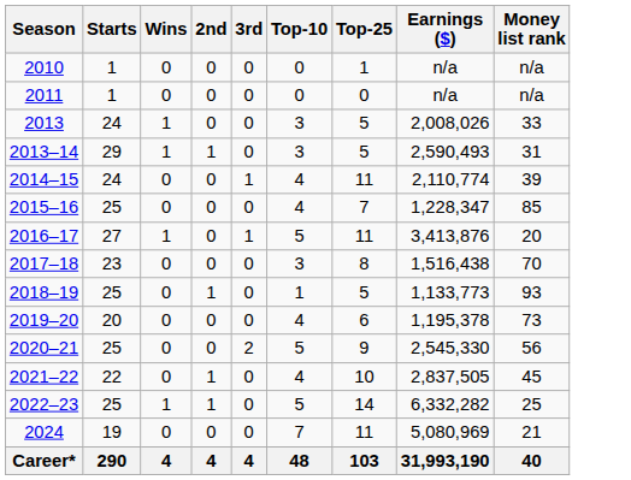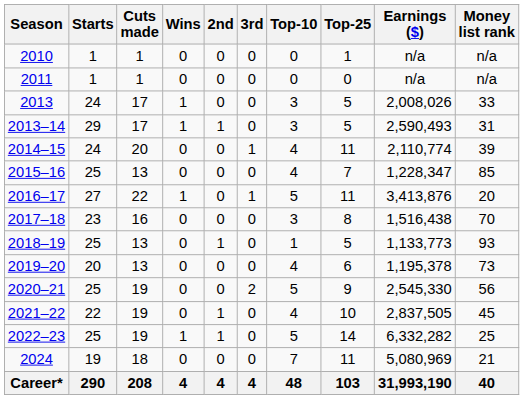 <table class="wikitable" style="text-align:center">
 <tr>
 <th>Season</th>
 <th>Starts</th>
+<th>Cuts<br>made</th>
 <th>Wins</th>
 <th>2nd</th>
 <th>3rd</th>
 <th>Top-10</th>
 <th>Top-25</th>
 <th>Earnings<br>(<a href='#'>$</a>)</th>
 <th>Money<br>list rank</th>
 </tr>
 <tr>
 <td><a href='#'>2010</a></td>
+<td>1</td>
 <td>1</td>
 <td>0</td>
 <td>0</td>
 <td>0</td>
 <td>0</td>
 <td>1</td>
 <td style="text-align:center;">n/a</td>
 <td>n/a</td>
 </tr>
 <tr>
 <td><a href='#'>2011</a></td>
 <td>1</td>
+<td>1</td>
 <td>0</td>
 <td>0</td>
 <td>0</td>
 <td>0</td>
 <td>0</td>
 <td style="text-align:center;">n/a</td>
 <td>n/a</td>
 </tr>
 <tr>
 <td><a href='#'>2013</a></td>
 <td>24</td>
+<td>17</td>
 <td>1</td>
 <td>0</td>
 <td>0</td>
 <td>3</td>
 <td>5</td>
 <td style="text-align:right;">2,008,026</td>
 <td>33</td>
 </tr>
 <tr>
 <td><a href='#'>2013–14</a></td>
 <td>29</td>
+<td>17</td>
 <td>1</td>
 <td>1</td>
 <td>0</td>
 <td>3</td>
 <td>5</td>
 <td style="text-align:right;">2,590,493</td>
 <td>31</td>
 </tr>
 <tr>
 <td><a href='#'>2014–15</a></td>
 <td>24</td>
+<td>20</td>
 <td>0</td>
 <td>0</td>
 <td>1</td>
 <td>4</td>
 <td>11</td>
 <td style="text-align:right;">2,110,774</td>
 <td>39</td>
 </tr>
 <tr>
 <td><a href='#'>2015–16</a></td>
 <td>25</td>
+<td>13</td>
 <td>0</td>
 <td>0</td>
 <td>0</td>
 <td>4</td>
 <td>7</td>
 <td style="text-align:right;">1,228,347</td>
 <td>85</td>
 </tr>
 <tr>
 <td><a href='#'>2016–17</a></td>
 <td>27</td>
+<td>22</td>
 <td>1</td>
 <td>0</td>
 <td>1</td>
 <td>5</td>
 <td>11</td>
 <td style="text-align:right;">3,413,876</td>
 <td>20</td>
 </tr>
 <tr>
 <td><a href='#'>2017–18</a></td>
 <td>23</td>
+<td>16</td>
 <td>0</td>
 <td>0</td>
 <td>0</td>
 <td>3</td>
 <td>8</td>
 <td style="text-align:right;">1,516,438</td>
 <td>70</td>
 </tr>
 <tr>
 <td><a href='#'>2018–19</a></td>
 <td>25</td>
+<td>13</td>
 <td>0</td>
 <td>1</td>
 <td>0</td>
 <td>1</td>
 <td>5</td>
 <td style="text-align:right;">1,133,773</td>
 <td>93</td>
 </tr>
 <tr>
 <td><a href='#'>2019–20</a></td>
 <td>20</td>
+<td>13</td>
 <td>0</td>
 <td>0</td>
 <td>0</td>
 <td>4</td>
 <td>6</td>
 <td style="text-align:right;">1,195,378</td>
 <td>73</td>
 </tr>
 <tr>
 <td><a href='#'>2020–21</a></td>
 <td>25</td>
+<td>19</td>
 <td>0</td>
 <td>0</td>
 <td>2</td>
 <td>5</td>
 <td>9</td>
 <td style="text-align:right;">2,545,330</td>
 <td>56</td>
 </tr>
 <tr>
 <td><a href='#'>2021–22</a></td>
 <td>22</td>
+<td>19</td>
 <td>0</td>
 <td>1</td>
 <td>0</td>
 <td>4</td>
 <td>10</td>
 <td style="text-align:right;">2,837,505</td>
 <td>45</td>
 </tr>
 <tr>
 <td><a href='#'>2022–23</a></td>
 <td>25</td>
+<td>19</td>
 <td>1</td>
 <td>1</td>
 <td>0</td>
 <td>5</td>
 <td>14</td>
 <td style="text-align:right;">6,332,282</td>
 <td>25</td>
 </tr>
 <tr>
 <td><a href='#'>2024</a></td>
 <td>19</td>
+<td>18</td>
 <td>0</td>
 <td>0</td>
 <td>0</td>
 <td>7</td>
 <td>11</td>
 <td style="text-align:right;">5,080,969</td>
 <td>21</td>
 </tr>
 <tr>
 <th>Career*</th>
 <th>290</th>
+<th>208</th>
 <th>4</th>
 <th>4</th>
 <th>4</th>
 <th>48</th>
 <th>103</th>
 <th>31,993,190</th>
 <th>40</th>
 </tr>
 </table>
